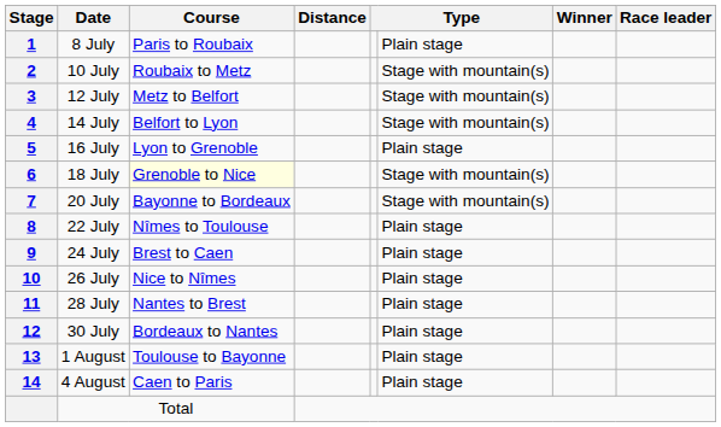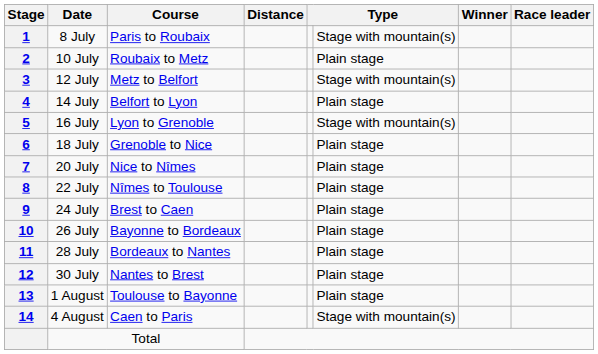 <table class="wikitable">
 <tr>
 <th scope="col">Stage</th>
 <th scope="col">Date</th>
 <th scope="col">Course</th>
 <th scope="col">Distance</th>
 <th scope="col" colspan="2">Type</th>
 <th scope="col">Winner</th>
 <th scope="col">Race leader</th>
 </tr>
 <tr>
 <th scope="row"><a href='#'>1</a></th>
 <td style="text-align:center;">8 July</td>
 <td><a href='#'>Paris</a> to <a href='#'>Roubaix</a></td>
 <td></td>
 <td></td>
-<td>Plain stage</td>
+<td>Stage with mountain(s)</td>
 <td></td>
 <td></td>
 </tr>
 <tr>
 <th scope="row"><a href='#'>2</a></th>
 <td style="text-align:center;">10 July</td>
 <td><a href='#'>Roubaix</a> to <a href='#'>Metz</a></td>
 <td></td>
 <td></td>
-<td>Stage with mountain(s)</td>
+<td>Plain stage</td>
 <td><br></td>
 <td></td>
 </tr>
 <tr>
 <th scope="row"><a href='#'>3</a></th>
 <td style="text-align:center;">12 July</td>
 <td><a href='#'>Metz</a> to <a href='#'>Belfort</a></td>
 <td></td>
 <td></td>
 <td>Stage with mountain(s)</td>
 <td></td>
 <td></td>
 </tr>
 <tr>
 <th scope="row"><a href='#'>4</a></th>
 <td style="text-align:center;">14 July</td>
 <td><a href='#'>Belfort</a> to <a href='#'>Lyon</a></td>
 <td></td>
 <td></td>
-<td>Stage with mountain(s)</td>
+<td>Plain stage</td>
 <td></td>
 <td></td>
 </tr>
 <tr>
 <th scope="row"><a href='#'>5</a></th>
 <td style="text-align:center;">16 July</td>
 <td><a href='#'>Lyon</a> to <a href='#'>Grenoble</a></td>
 <td></td>
 <td></td>
-<td>Plain stage</td>
+<td>Stage with mountain(s)</td>
 <td></td>
 <td></td>
 </tr>
 <tr>
 <th scope="row"><a href='#'>6</a></th>
 <td style="text-align:center;">18 July</td>
-<td style="background: lightyellow;"><a href='#'>Grenoble</a> to <a href='#'>Nice</a></td>
+<td><a href='#'>Grenoble</a> to <a href='#'>Nice</a></td>
 <td></td>
 <td></td>
-<td>Stage with mountain(s)</td>
+<td>Plain stage</td>
 <td></td>
 <td></td>
 </tr>
 <tr>
 <th scope="row"><a href='#'>7</a></th>
 <td style="text-align:center;">20 July</td>
-<td><a href='#'>Bayonne</a> to <a href='#'>Bordeaux</a></td>
+<td><a href='#'>Nice</a> to <a href='#'>Nîmes</a></td>
 <td></td>
 <td></td>
-<td>Stage with mountain(s)</td>
+<td>Plain stage</td>
 <td></td>
 <td></td>
 </tr>
 <tr>
 <th scope="row"><a href='#'>8</a></th>
 <td style="text-align:center;">22 July</td>
 <td><a href='#'>Nîmes</a> to <a href='#'>Toulouse</a></td>
 <td></td>
 <td></td>
 <td>Plain stage</td>
 <td></td>
 <td></td>
 </tr>
 <tr>
 <th scope="row"><a href='#'>9</a></th>
 <td style="text-align:center;">24 July</td>
 <td><a href='#'>Brest</a> to <a href='#'>Caen</a></td>
 <td></td>
 <td></td>
 <td>Plain stage</td>
 <td></td>
 <td></td>
 </tr>
 <tr>
 <th scope="row"><a href='#'>10</a></th>
 <td style="text-align:center;">26 July</td>
-<td><a href='#'>Nice</a> to <a href='#'>Nîmes</a></td>
+<td><a href='#'>Bayonne</a> to <a href='#'>Bordeaux</a></td>
 <td></td>
 <td></td>
 <td>Plain stage</td>
 <td></td>
 <td></td>
 </tr>
 <tr>
 <th scope="row"><a href='#'>11</a></th>
 <td style="text-align:center;">28 July</td>
-<td><a href='#'>Nantes</a> to <a href='#'>Brest</a></td>
+<td><a href='#'>Bordeaux</a> to <a href='#'>Nantes</a></td>
 <td></td>
 <td></td>
 <td>Plain stage</td>
 <td></td>
 <td></td>
 </tr>
 <tr>
 <th scope="row"><a href='#'>12</a></th>
 <td style="text-align:center;">30 July</td>
-<td><a href='#'>Bordeaux</a> to <a href='#'>Nantes</a></td>
+<td><a href='#'>Nantes</a> to <a href='#'>Brest</a></td>
 <td></td>
 <td></td>
 <td>Plain stage</td>
 <td></td>
 <td></td>
 </tr>
 <tr>
 <th scope="row"><a href='#'>13</a></th>
 <td style="text-align:center;">1 August</td>
 <td><a href='#'>Toulouse</a> to <a href='#'>Bayonne</a></td>
 <td></td>
 <td></td>
 <td>Plain stage</td>
 <td></td>
 <td></td>
 </tr>
 <tr>
 <th scope="row"><a href='#'>14</a></th>
 <td style="text-align:center;">4 August</td>
 <td><a href='#'>Caen</a> to <a href='#'>Paris</a></td>
 <td></td>
 <td></td>
-<td>Plain stage</td>
+<td>Stage with mountain(s)</td>
 <td></td>
 <td></td>
 </tr>
 <tr>
 <th scope="row"></th>
 <td colspan="2" style="text-align:center">Total</td>
 <td colspan="5" style="text-align:center"></td>
 </tr>
 </table>
